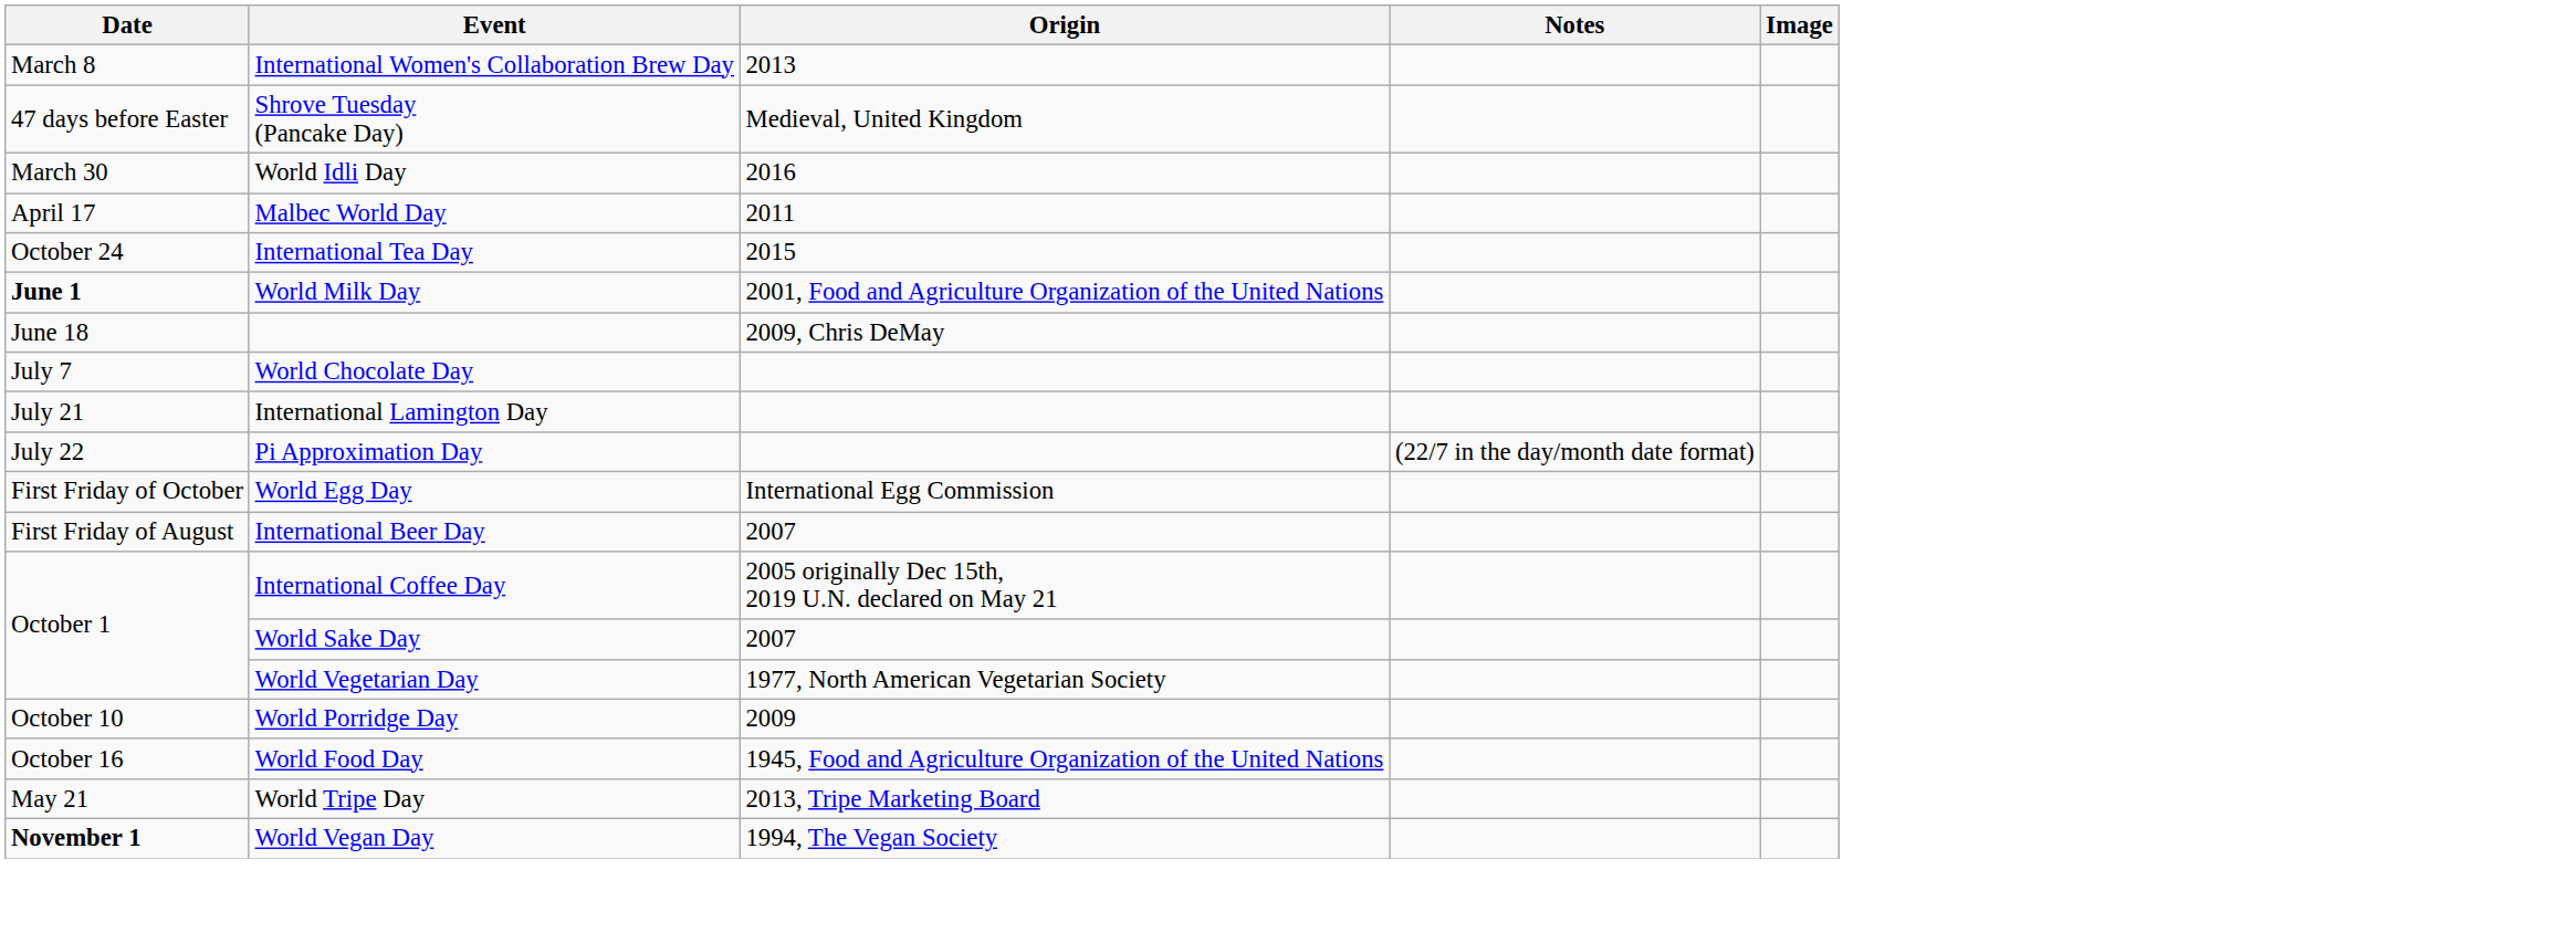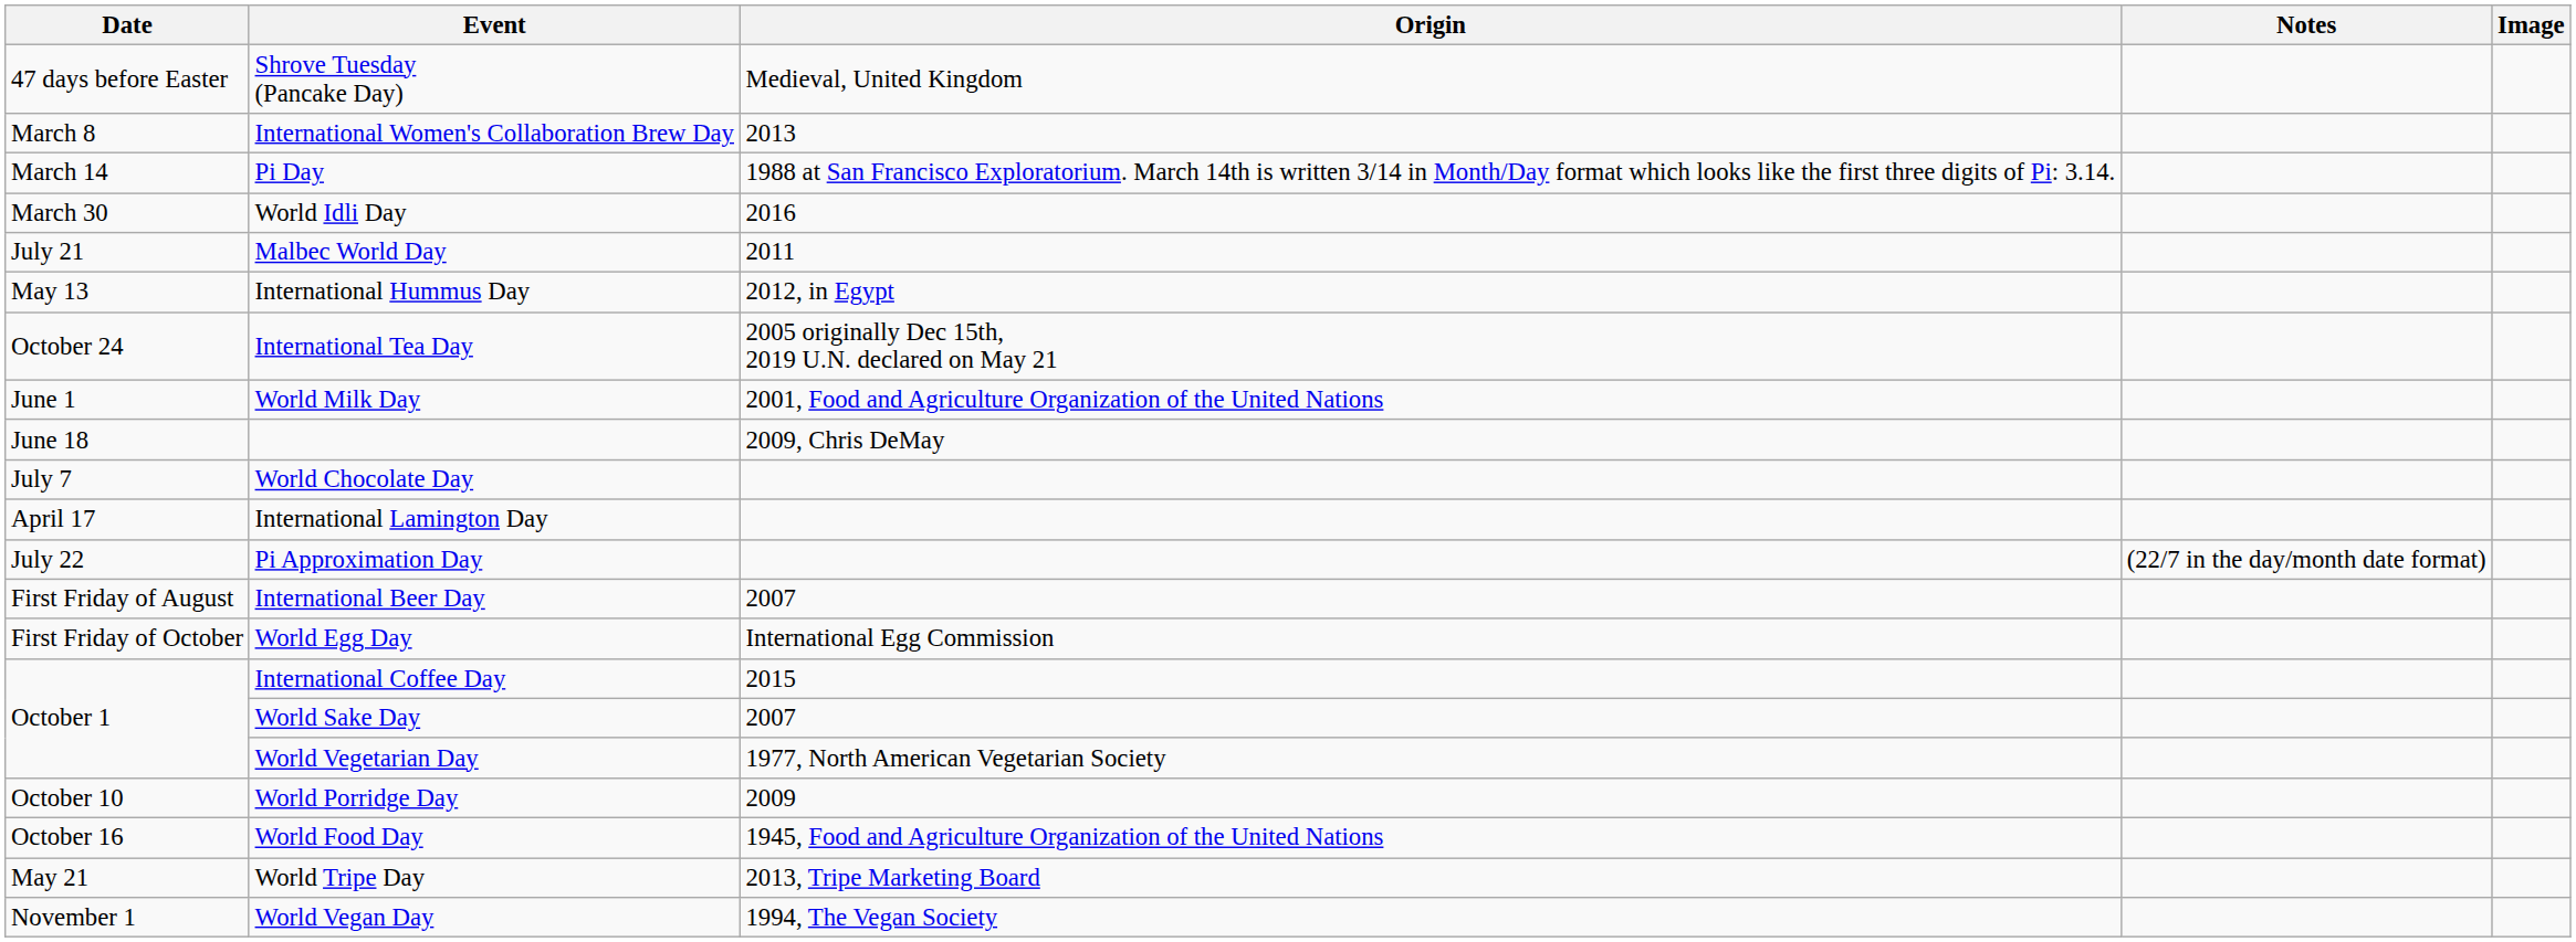 <table class="wikitable sortable">
 <tr>
 <th>Date</th>
 <th>Event</th>
 <th>Origin</th>
 <th>Notes</th>
 <th>Image</th>
 </tr>
 <tr>
+<td>47 days before Easter</td>
+<td><a href='#'>Shrove Tuesday</a> <br>(Pancake Day)</td>
+<td>Medieval, United Kingdom</td>
+<td></td>
+<td></td>
+</tr>
+<tr>
 <td>March 8</td>
 <td><a href='#'>International Women's Collaboration Brew Day</a></td>
 <td>2013</td>
 <td></td>
 <td></td>
 </tr>
 <tr>
-<td>47 days before Easter</td>
-<td><a href='#'>Shrove Tuesday</a> <br>(Pancake Day)</td>
-<td>Medieval, United Kingdom</td>
+<td>March 14</td>
+<td><a href='#'>Pi Day</a></td>
+<td>1988 at <a href='#'>San Francisco Exploratorium</a>. March 14th is written 3/14 in <a href='#'>Month/Day</a> format which looks like the first three digits of <a href='#'>Pi</a>: 3.14.</td>
 <td></td>
 <td></td>
 </tr>
 <tr>
 <td>March 30</td>
 <td>World <a href='#'>Idli</a> Day</td>
 <td>2016</td>
 <td></td>
 <td></td>
 </tr>
 <tr>
-<td>April 17</td>
+<td>July 21</td>
 <td><a href='#'>Malbec World Day</a></td>
 <td>2011</td>
 <td></td>
 <td></td>
 </tr>
 <tr>
-<td>October 24</td>
-<td><a href='#'>International Tea Day</a></td>
-<td>2015</td>
+<td>May 13</td>
+<td>International <a href='#'>Hummus</a> Day</td>
+<td>2012, in <a href='#'>Egypt</a></td>
 <td></td>
 <td></td>
 </tr>
 <tr>
-<td><strong>June 1</strong></td>
+<td>October 24</td>
+<td><a href='#'>International Tea Day</a></td>
+<td>2005 originally Dec 15th,<br>2019 U.N. declared on May 21</td>
+<td></td>
+<td></td>
+</tr>
+<tr>
+<td>June 1</td>
 <td><a href='#'>World Milk Day</a></td>
 <td>2001, <a href='#'>Food and Agriculture Organization of the United Nations</a></td>
 <td></td>
 <td></td>
 </tr>
 <tr>
 <td>June 18</td>
 <td></td>
 <td>2009, Chris DeMay</td>
 <td></td>
 <td></td>
 </tr>
 <tr>
 <td>July 7</td>
 <td><a href='#'>World Chocolate Day</a></td>
 <td></td>
 <td></td>
 <td></td>
 </tr>
 <tr>
-<td>July 21</td>
+<td>April 17</td>
 <td>International <a href='#'>Lamington</a> Day</td>
 <td></td>
 <td></td>
 <td></td>
 </tr>
 <tr>
 <td>July 22</td>
 <td><a href='#'>Pi Approximation Day</a></td>
 <td></td>
 <td>(22/7 in the day/month date format)</td>
 <td></td>
 </tr>
 <tr>
+<td>First Friday of August</td>
+<td><a href='#'>International Beer Day</a></td>
+<td>2007</td>
+<td></td>
+<td></td>
+</tr>
+<tr>
 <td>First Friday of October</td>
 <td><a href='#'>World Egg Day</a></td>
 <td>International Egg Commission</td>
 <td></td>
 <td></td>
 </tr>
 <tr>
-<td>First Friday of August</td>
-<td><a href='#'>International Beer Day</a></td>
-<td>2007</td>
-<td></td>
-<td></td>
-</tr>
-<tr>
 <td rowspan="3">October 1</td>
 <td><a href='#'>International Coffee Day</a></td>
-<td>2005 originally Dec 15th,<br>2019 U.N. declared on May 21</td>
+<td>2015</td>
 <td></td>
 <td></td>
 </tr>
 <tr>
 <td><a href='#'>World Sake Day</a></td>
 <td>2007</td>
 <td></td>
 <td></td>
 </tr>
 <tr>
 <td><a href='#'>World Vegetarian Day</a></td>
 <td>1977, North American Vegetarian Society</td>
 <td></td>
 <td></td>
 </tr>
 <tr>
 <td>October 10</td>
 <td><a href='#'>World Porridge Day</a></td>
 <td>2009</td>
 <td></td>
 <td></td>
 </tr>
 <tr>
 <td>October 16</td>
 <td><a href='#'>World Food Day</a></td>
 <td>1945, <a href='#'>Food and Agriculture Organization of the United Nations</a></td>
 <td></td>
 <td></td>
 </tr>
 <tr>
 <td>May 21</td>
 <td>World <a href='#'>Tripe</a> Day</td>
 <td>2013, <a href='#'>Tripe Marketing Board</a></td>
 <td></td>
 <td></td>
 </tr>
 <tr>
-<td><strong>November 1</strong></td>
+<td>November 1</td>
 <td><a href='#'>World Vegan Day</a></td>
 <td>1994, <a href='#'>The Vegan Society</a></td>
 <td></td>
 <td></td>
 </tr>
 </table>
